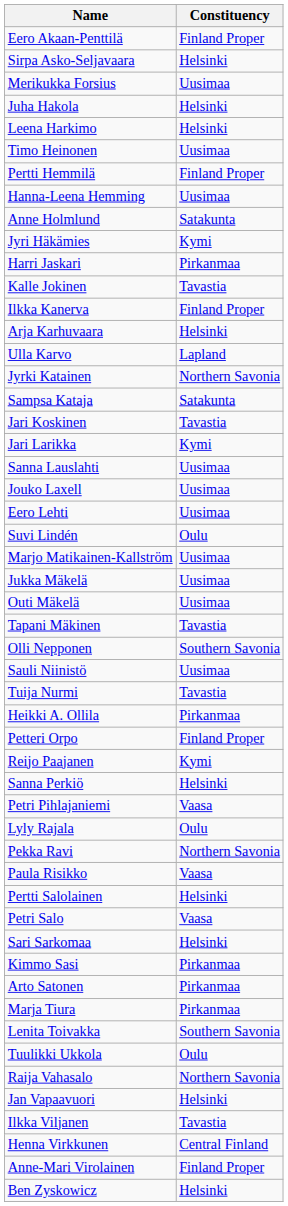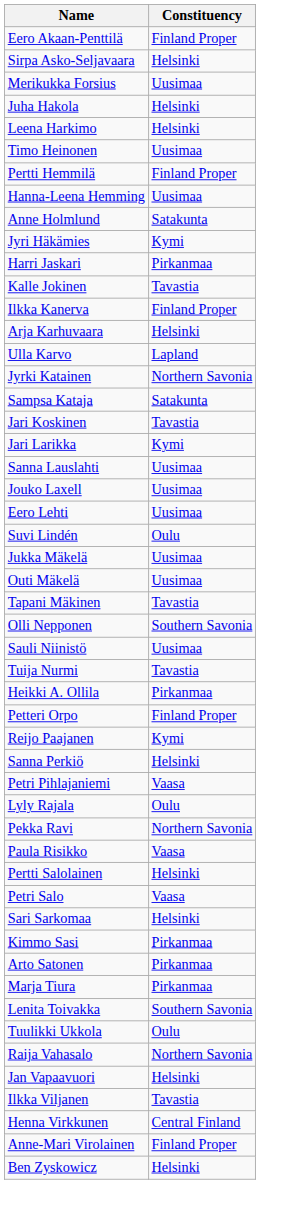 <table class="wikitable">
 <tr>
 <th>Name</th>
 <th>Constituency</th>
 </tr>
 <tr>
 <td><a href='#'>Eero Akaan-Penttilä</a></td>
 <td><a href='#'>Finland Proper</a></td>
 </tr>
 <tr>
 <td><a href='#'>Sirpa Asko-Seljavaara</a></td>
 <td><a href='#'>Helsinki</a></td>
 </tr>
 <tr>
 <td><a href='#'>Merikukka Forsius</a></td>
 <td><a href='#'>Uusimaa</a></td>
 </tr>
 <tr>
 <td><a href='#'>Juha Hakola</a></td>
 <td><a href='#'>Helsinki</a></td>
 </tr>
 <tr>
 <td><a href='#'>Leena Harkimo</a></td>
 <td><a href='#'>Helsinki</a></td>
 </tr>
 <tr>
 <td><a href='#'>Timo Heinonen</a></td>
 <td><a href='#'>Uusimaa</a></td>
 </tr>
 <tr>
 <td><a href='#'>Pertti Hemmilä</a></td>
 <td><a href='#'>Finland Proper</a></td>
 </tr>
 <tr>
 <td><a href='#'>Hanna-Leena Hemming</a></td>
 <td><a href='#'>Uusimaa</a></td>
 </tr>
 <tr>
 <td><a href='#'>Anne Holmlund</a></td>
 <td><a href='#'>Satakunta</a></td>
 </tr>
 <tr>
 <td><a href='#'>Jyri Häkämies</a></td>
 <td><a href='#'>Kymi</a></td>
 </tr>
 <tr>
 <td><a href='#'>Harri Jaskari</a></td>
 <td><a href='#'>Pirkanmaa</a></td>
 </tr>
 <tr>
 <td><a href='#'>Kalle Jokinen</a></td>
 <td><a href='#'>Tavastia</a></td>
 </tr>
 <tr>
 <td><a href='#'>Ilkka Kanerva</a></td>
 <td><a href='#'>Finland Proper</a></td>
 </tr>
 <tr>
 <td><a href='#'>Arja Karhuvaara</a></td>
 <td><a href='#'>Helsinki</a></td>
 </tr>
 <tr>
 <td><a href='#'>Ulla Karvo</a></td>
 <td><a href='#'>Lapland</a></td>
 </tr>
 <tr>
 <td><a href='#'>Jyrki Katainen</a></td>
 <td><a href='#'>Northern Savonia</a></td>
 </tr>
 <tr>
 <td><a href='#'>Sampsa Kataja</a></td>
 <td><a href='#'>Satakunta</a></td>
 </tr>
 <tr>
 <td><a href='#'>Jari Koskinen</a></td>
 <td><a href='#'>Tavastia</a></td>
 </tr>
 <tr>
 <td><a href='#'>Jari Larikka</a></td>
 <td><a href='#'>Kymi</a></td>
 </tr>
 <tr>
 <td><a href='#'>Sanna Lauslahti</a></td>
 <td><a href='#'>Uusimaa</a></td>
 </tr>
 <tr>
 <td><a href='#'>Jouko Laxell</a></td>
 <td><a href='#'>Uusimaa</a></td>
 </tr>
 <tr>
 <td><a href='#'>Eero Lehti</a></td>
 <td><a href='#'>Uusimaa</a></td>
 </tr>
 <tr>
 <td><a href='#'>Suvi Lindén</a></td>
 <td><a href='#'>Oulu</a></td>
-</tr>
-<tr>
-<td><a href='#'>Marjo Matikainen-Kallström</a></td>
-<td><a href='#'>Uusimaa</a></td>
 </tr>
 <tr>
 <td><a href='#'>Jukka Mäkelä</a></td>
 <td><a href='#'>Uusimaa</a></td>
 </tr>
 <tr>
 <td><a href='#'>Outi Mäkelä</a></td>
 <td><a href='#'>Uusimaa</a></td>
 </tr>
 <tr>
 <td><a href='#'>Tapani Mäkinen</a></td>
 <td><a href='#'>Tavastia</a></td>
 </tr>
 <tr>
 <td><a href='#'>Olli Nepponen</a></td>
 <td><a href='#'>Southern Savonia</a></td>
 </tr>
 <tr>
 <td><a href='#'>Sauli Niinistö</a></td>
 <td><a href='#'>Uusimaa</a></td>
 </tr>
 <tr>
 <td><a href='#'>Tuija Nurmi</a></td>
 <td><a href='#'>Tavastia</a></td>
 </tr>
 <tr>
 <td><a href='#'>Heikki A. Ollila</a></td>
 <td><a href='#'>Pirkanmaa</a></td>
 </tr>
 <tr>
 <td><a href='#'>Petteri Orpo</a></td>
 <td><a href='#'>Finland Proper</a></td>
 </tr>
 <tr>
 <td><a href='#'>Reijo Paajanen</a></td>
 <td><a href='#'>Kymi</a></td>
 </tr>
 <tr>
 <td><a href='#'>Sanna Perkiö</a></td>
 <td><a href='#'>Helsinki</a></td>
 </tr>
 <tr>
 <td><a href='#'>Petri Pihlajaniemi</a></td>
 <td><a href='#'>Vaasa</a></td>
 </tr>
 <tr>
 <td><a href='#'>Lyly Rajala</a></td>
 <td><a href='#'>Oulu</a></td>
 </tr>
 <tr>
 <td><a href='#'>Pekka Ravi</a></td>
 <td><a href='#'>Northern Savonia</a></td>
 </tr>
 <tr>
 <td><a href='#'>Paula Risikko</a></td>
 <td><a href='#'>Vaasa</a></td>
 </tr>
 <tr>
 <td><a href='#'>Pertti Salolainen</a></td>
 <td><a href='#'>Helsinki</a></td>
 </tr>
 <tr>
 <td><a href='#'>Petri Salo</a></td>
 <td><a href='#'>Vaasa</a></td>
 </tr>
 <tr>
 <td><a href='#'>Sari Sarkomaa</a></td>
 <td><a href='#'>Helsinki</a></td>
 </tr>
 <tr>
 <td><a href='#'>Kimmo Sasi</a></td>
 <td><a href='#'>Pirkanmaa</a></td>
 </tr>
 <tr>
 <td><a href='#'>Arto Satonen</a></td>
 <td><a href='#'>Pirkanmaa</a></td>
 </tr>
 <tr>
 <td><a href='#'>Marja Tiura</a></td>
 <td><a href='#'>Pirkanmaa</a></td>
 </tr>
 <tr>
 <td><a href='#'>Lenita Toivakka</a></td>
 <td><a href='#'>Southern Savonia</a></td>
 </tr>
 <tr>
 <td><a href='#'>Tuulikki Ukkola</a></td>
 <td><a href='#'>Oulu</a></td>
 </tr>
 <tr>
 <td><a href='#'>Raija Vahasalo</a></td>
 <td><a href='#'>Northern Savonia</a></td>
 </tr>
 <tr>
 <td><a href='#'>Jan Vapaavuori</a></td>
 <td><a href='#'>Helsinki</a></td>
 </tr>
 <tr>
 <td><a href='#'>Ilkka Viljanen</a></td>
 <td><a href='#'>Tavastia</a></td>
 </tr>
 <tr>
 <td><a href='#'>Henna Virkkunen</a></td>
 <td><a href='#'>Central Finland</a></td>
 </tr>
 <tr>
 <td><a href='#'>Anne-Mari Virolainen</a></td>
 <td><a href='#'>Finland Proper</a></td>
 </tr>
 <tr>
 <td><a href='#'>Ben Zyskowicz</a></td>
 <td><a href='#'>Helsinki</a></td>
 </tr>
 </table>
